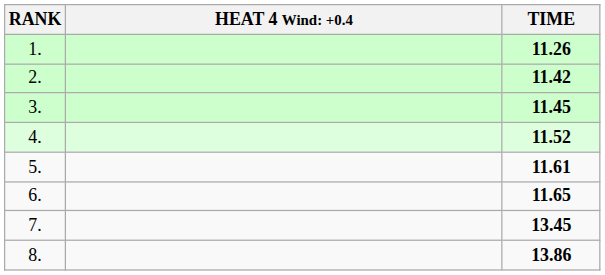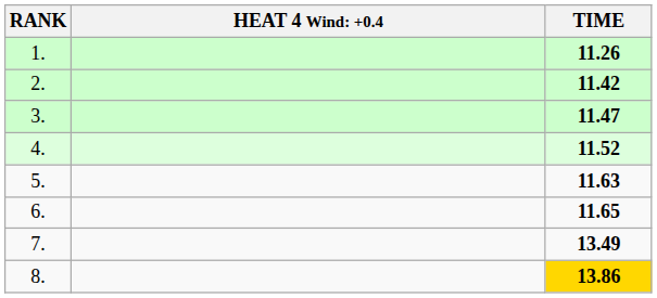 <table class="wikitable" style="border-collapse: collapse; font-size: 90%;">
 <tr>
 <th>RANK</th>
 <th style="width: 24em">HEAT 4 <small>Wind: +0.4</small></th>
 <th style="width: 5em">TIME</th>
 </tr>
 <tr style="background:#ccffcc;">
 <td align="center">1.</td>
 <td></td>
 <td align="center"><strong>11.26</strong></td>
 </tr>
 <tr style="background:#ccffcc;">
 <td align="center">2.</td>
 <td></td>
 <td align="center"><strong>11.42</strong></td>
 </tr>
 <tr style="background:#ccffcc;">
 <td align="center">3.</td>
 <td></td>
-<td align="center"><strong>11.45</strong></td>
+<td align="center"><strong>11.47</strong></td>
 </tr>
 <tr style="background:#ddffdd;">
 <td align="center">4.</td>
 <td></td>
 <td align="center"><strong>11.52</strong></td>
 </tr>
 <tr>
 <td align="center">5.</td>
 <td></td>
-<td align="center"><strong>11.61</strong></td>
+<td align="center"><strong>11.63</strong></td>
 </tr>
 <tr>
 <td align="center">6.</td>
 <td></td>
 <td align="center"><strong>11.65</strong></td>
 </tr>
 <tr>
 <td align="center">7.</td>
 <td></td>
-<td align="center"><strong>13.45</strong></td>
+<td align="center"><strong>13.49</strong></td>
 </tr>
 <tr>
 <td align="center">8.</td>
 <td></td>
-<td align="center"><strong>13.86</strong></td>
+<td align="center" style="background: gold;"><strong>13.86</strong></td>
 </tr>
 </table>
